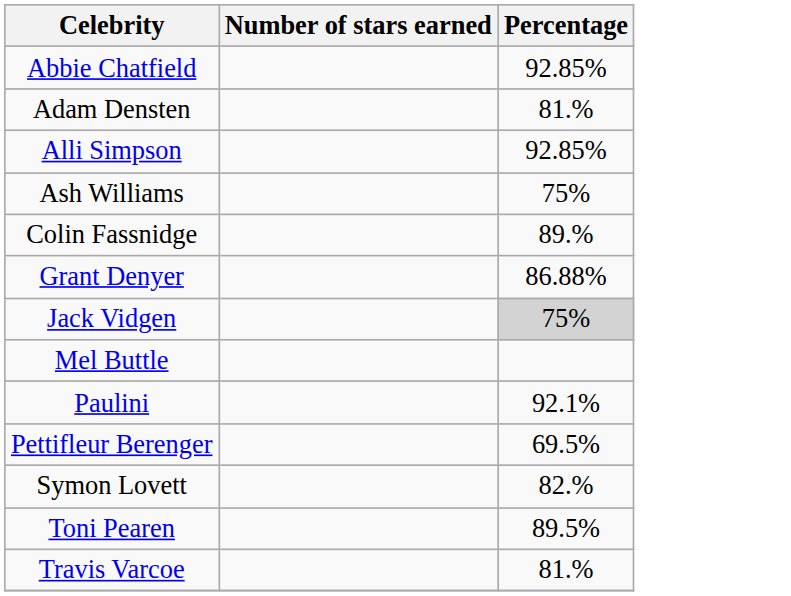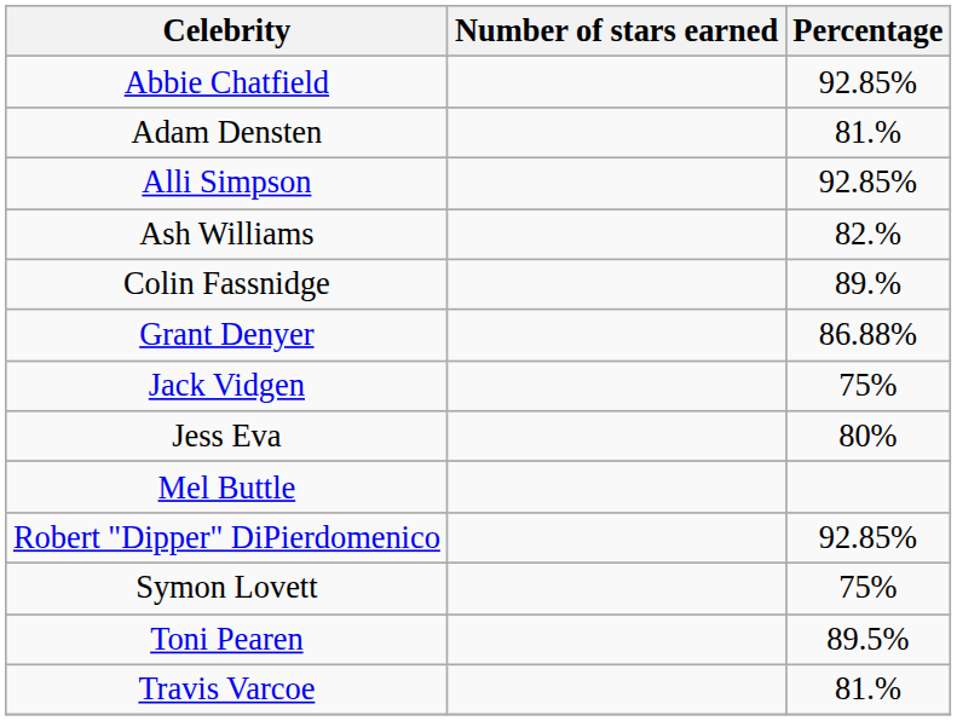 <table class=wikitable style="text-align:center">
 <tr>
 <th>Celebrity</th>
 <th>Number of stars earned</th>
 <th>Percentage</th>
 </tr>
 <tr>
 <td><a href='#'>Abbie Chatfield</a></td>
 <td></td>
 <td>92.85%</td>
 </tr>
 <tr>
 <td>Adam Densten</td>
 <td></td>
 <td>81.%</td>
 </tr>
 <tr>
 <td><a href='#'>Alli Simpson</a></td>
 <td></td>
 <td>92.85%</td>
 </tr>
 <tr>
 <td>Ash Williams</td>
 <td></td>
-<td>75%</td>
+<td>82.%</td>
 </tr>
 <tr>
 <td>Colin Fassnidge</td>
 <td></td>
 <td>89.%</td>
 </tr>
 <tr>
 <td><a href='#'>Grant Denyer</a></td>
 <td></td>
 <td>86.88%</td>
 </tr>
 <tr>
 <td><a href='#'>Jack Vidgen</a></td>
 <td></td>
-<td style="background: lightgrey;">75%</td>
+<td>75%</td>
+</tr>
+<tr>
+<td>Jess Eva</td>
+<td></td>
+<td>80%</td>
 </tr>
 <tr>
 <td><a href='#'>Mel Buttle</a></td>
 <td></td>
 <td></td>
 </tr>
 <tr>
-<td><a href='#'>Paulini</a></td>
+<td><a href='#'>Robert "Dipper" DiPierdomenico</a></td>
 <td></td>
-<td>92.1%</td>
-</tr>
-<tr>
-<td><a href='#'>Pettifleur Berenger</a></td>
-<td></td>
-<td>69.5%</td>
+<td>92.85%</td>
 </tr>
 <tr>
 <td>Symon Lovett</td>
 <td></td>
-<td>82.%</td>
+<td>75%</td>
 </tr>
 <tr>
 <td><a href='#'>Toni Pearen</a></td>
 <td></td>
 <td>89.5%</td>
 </tr>
 <tr>
 <td><a href='#'>Travis Varcoe</a></td>
 <td></td>
 <td>81.%</td>
 </tr>
 <tr>
 </tr>
 </table>
